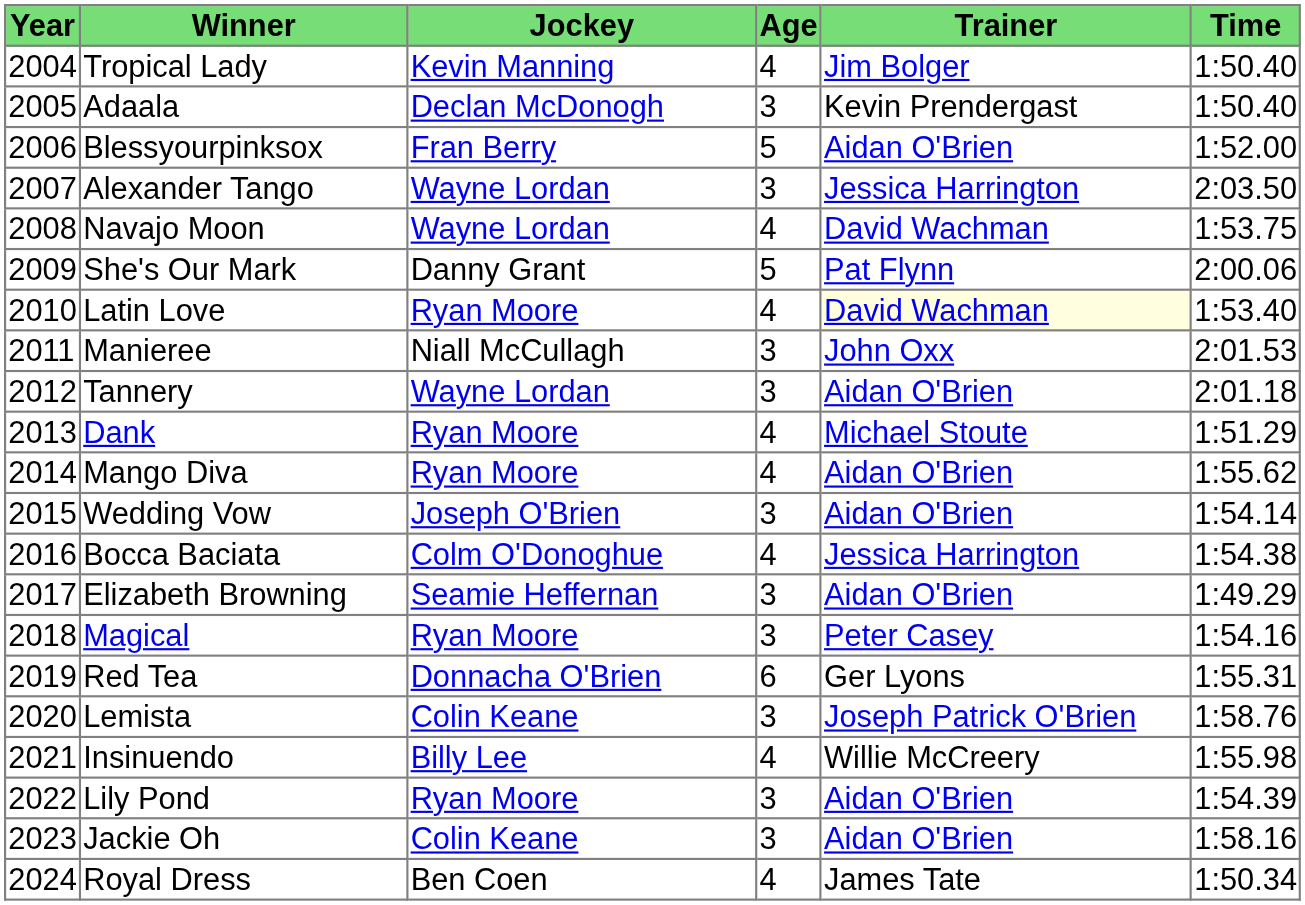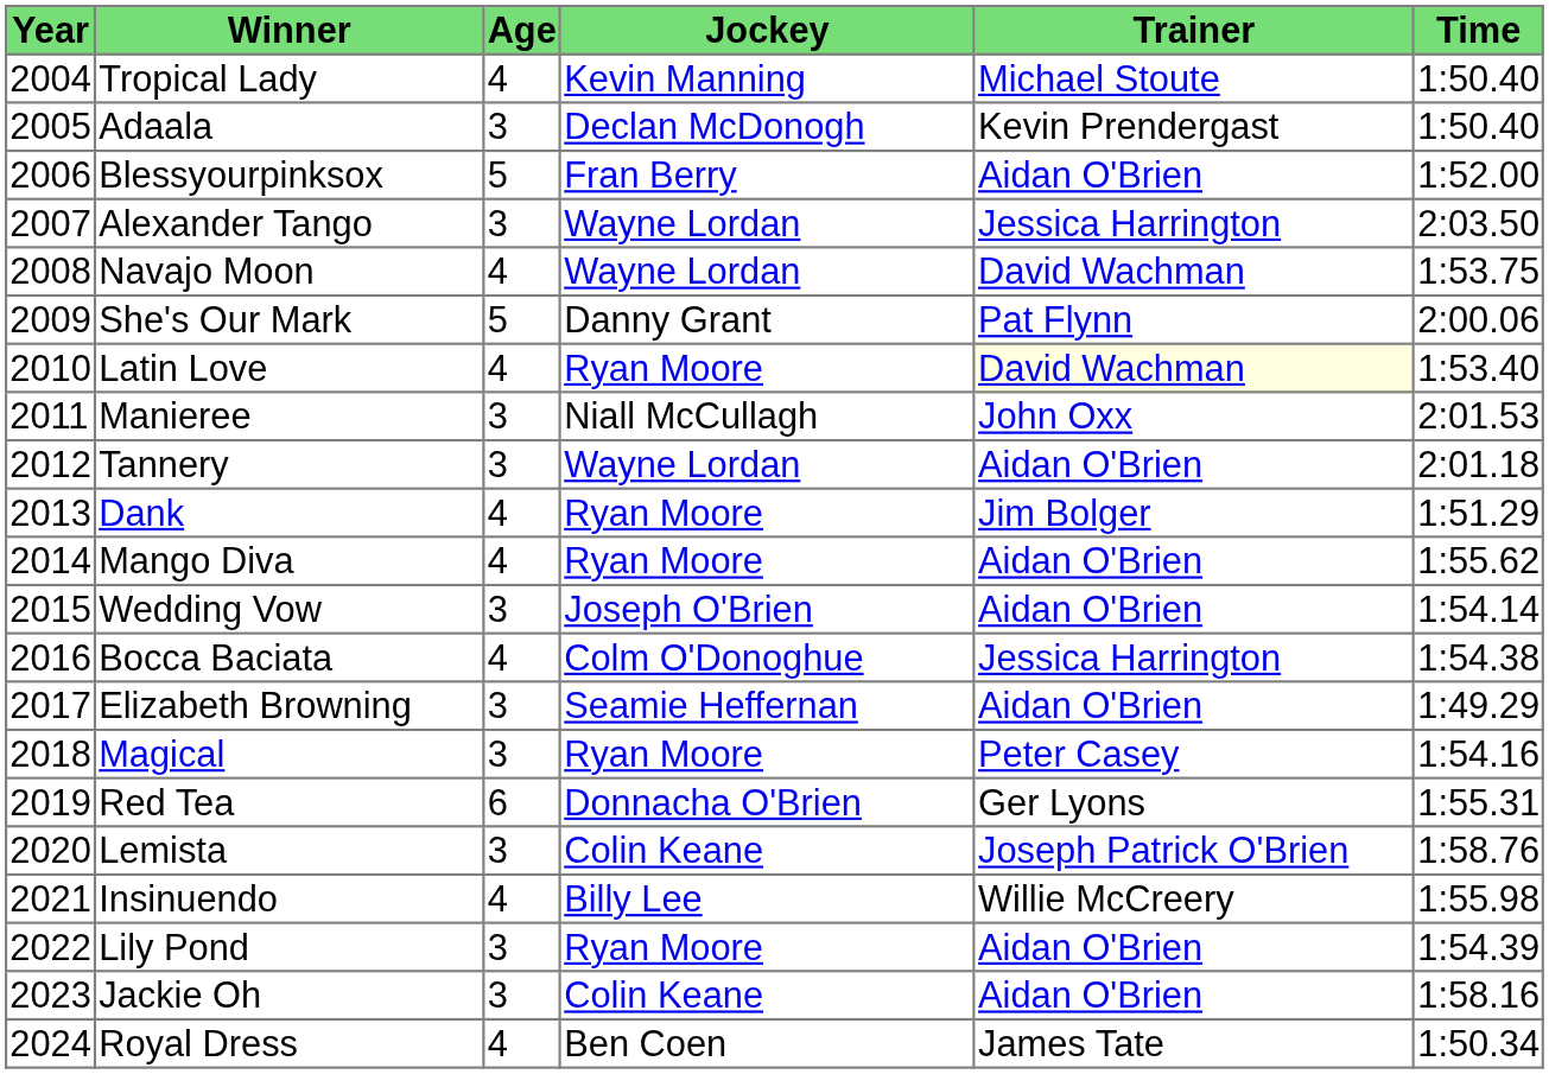 <table class = "sortable" | border="1" style="border-collapse: collapse; font-size:90%">
 <tr bgcolor="#77dd77" align="center">
 <th>Year</th>
 <th>Winner</th>
+<th>Age</th>
 <th>Jockey</th>
-<th>Age</th>
 <th>Trainer</th>
 <th>Time</th>
 </tr>
 <tr>
 <td>2004</td>
 <td width=150px>Tropical Lady</td>
+<td>4</td>
 <td width=160px><a href='#'>Kevin Manning</a></td>
-<td>4</td>
-<td width=170px><a href='#'>Jim Bolger</a></td>
+<td><a href='#'>Michael Stoute</a></td>
 <td>1:50.40</td>
 </tr>
 <tr>
 <td>2005</td>
 <td>Adaala</td>
+<td>3</td>
 <td><a href='#'>Declan McDonogh</a></td>
-<td>3</td>
 <td>Kevin Prendergast</td>
 <td>1:50.40</td>
 </tr>
 <tr>
 <td>2006</td>
 <td>Blessyourpinksox</td>
+<td>5</td>
 <td><a href='#'>Fran Berry</a></td>
-<td>5</td>
 <td><a href='#'>Aidan O'Brien</a></td>
 <td>1:52.00</td>
 </tr>
 <tr>
 <td>2007</td>
 <td>Alexander Tango</td>
+<td>3</td>
 <td><a href='#'>Wayne Lordan</a></td>
-<td>3</td>
 <td><a href='#'>Jessica Harrington</a></td>
 <td>2:03.50</td>
 </tr>
 <tr>
 <td>2008</td>
 <td>Navajo Moon</td>
+<td>4</td>
 <td><a href='#'>Wayne Lordan</a></td>
-<td>4</td>
 <td><a href='#'>David Wachman</a></td>
 <td>1:53.75</td>
 </tr>
 <tr>
 <td>2009</td>
 <td>She's Our Mark</td>
+<td>5</td>
 <td>Danny Grant</td>
-<td>5</td>
 <td><a href='#'>Pat Flynn</a></td>
 <td>2:00.06</td>
 </tr>
 <tr>
 <td>2010</td>
 <td>Latin Love</td>
+<td>4</td>
 <td><a href='#'>Ryan Moore</a></td>
-<td>4</td>
 <td style="background: lightyellow;"><a href='#'>David Wachman</a></td>
 <td>1:53.40</td>
 </tr>
 <tr>
 <td>2011</td>
 <td>Manieree</td>
+<td>3</td>
 <td>Niall McCullagh</td>
-<td>3</td>
 <td><a href='#'>John Oxx</a></td>
 <td>2:01.53</td>
 </tr>
 <tr>
 <td>2012</td>
 <td>Tannery</td>
+<td>3</td>
 <td><a href='#'>Wayne Lordan</a></td>
-<td>3</td>
 <td><a href='#'>Aidan O'Brien</a></td>
 <td>2:01.18</td>
 </tr>
 <tr>
 <td>2013</td>
 <td><a href='#'>Dank</a></td>
+<td>4</td>
 <td><a href='#'>Ryan Moore</a></td>
-<td>4</td>
-<td><a href='#'>Michael Stoute</a></td>
+<td width=170px><a href='#'>Jim Bolger</a></td>
 <td>1:51.29</td>
 </tr>
 <tr>
 <td>2014</td>
 <td>Mango Diva</td>
+<td>4</td>
 <td><a href='#'>Ryan Moore</a></td>
-<td>4</td>
 <td><a href='#'>Aidan O'Brien</a></td>
 <td>1:55.62</td>
 </tr>
 <tr>
 <td>2015</td>
 <td>Wedding Vow</td>
+<td>3</td>
 <td><a href='#'>Joseph O'Brien</a></td>
-<td>3</td>
 <td><a href='#'>Aidan O'Brien</a></td>
 <td>1:54.14</td>
 </tr>
 <tr>
 <td>2016</td>
 <td>Bocca Baciata</td>
+<td>4</td>
 <td><a href='#'>Colm O'Donoghue</a></td>
-<td>4</td>
 <td><a href='#'>Jessica Harrington</a></td>
 <td>1:54.38</td>
 </tr>
 <tr>
 <td>2017</td>
 <td>Elizabeth Browning</td>
+<td>3</td>
 <td><a href='#'>Seamie Heffernan</a></td>
-<td>3</td>
 <td><a href='#'>Aidan O'Brien</a></td>
 <td>1:49.29</td>
 </tr>
 <tr>
 <td>2018</td>
 <td><a href='#'>Magical</a></td>
+<td>3</td>
 <td><a href='#'>Ryan Moore</a></td>
-<td>3</td>
 <td><a href='#'>Peter Casey</a></td>
 <td>1:54.16</td>
 </tr>
 <tr>
 <td>2019</td>
 <td>Red Tea</td>
+<td>6</td>
 <td><a href='#'>Donnacha O'Brien</a></td>
-<td>6</td>
 <td>Ger Lyons</td>
 <td>1:55.31</td>
 </tr>
 <tr>
 <td>2020</td>
 <td>Lemista</td>
+<td>3</td>
 <td><a href='#'>Colin Keane</a></td>
-<td>3</td>
 <td><a href='#'>Joseph Patrick O'Brien</a></td>
 <td>1:58.76</td>
 </tr>
 <tr>
 <td>2021</td>
 <td>Insinuendo</td>
+<td>4</td>
 <td><a href='#'>Billy Lee</a></td>
-<td>4</td>
 <td>Willie McCreery</td>
 <td>1:55.98</td>
 </tr>
 <tr>
 <td>2022</td>
 <td>Lily Pond</td>
+<td>3</td>
 <td><a href='#'>Ryan Moore</a></td>
-<td>3</td>
 <td><a href='#'>Aidan O'Brien</a></td>
 <td>1:54.39</td>
 </tr>
 <tr>
 <td>2023</td>
 <td>Jackie Oh</td>
+<td>3</td>
 <td><a href='#'>Colin Keane</a></td>
-<td>3</td>
 <td><a href='#'>Aidan O'Brien</a></td>
 <td>1:58.16</td>
 </tr>
 <tr>
 <td>2024</td>
 <td>Royal Dress</td>
+<td>4</td>
 <td>Ben Coen</td>
-<td>4</td>
 <td>James Tate</td>
 <td>1:50.34</td>
 </tr>
 </table>
